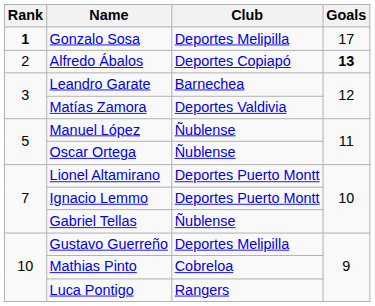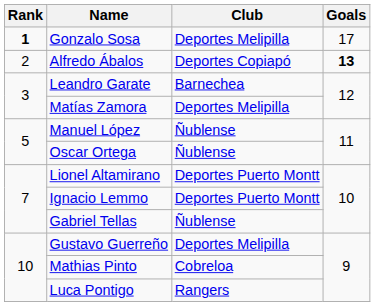 <table class="wikitable" border="1">
 <tr>
 <th>Rank</th>
 <th>Name</th>
 <th>Club</th>
 <th>Goals</th>
 </tr>
 <tr>
 <td align=center><strong>1</strong></td>
 <td> <a href='#'>Gonzalo Sosa</a></td>
 <td><a href='#'>Deportes Melipilla</a></td>
 <td align=center>17</td>
 </tr>
 <tr>
 <td align=center>2</td>
 <td> <a href='#'>Alfredo Ábalos</a></td>
 <td><a href='#'>Deportes Copiapó</a></td>
 <td align=center><strong>13</strong></td>
 </tr>
 <tr>
 <td rowspan=2 align=center>3</td>
 <td> <a href='#'>Leandro Garate</a></td>
 <td><a href='#'>Barnechea</a></td>
 <td rowspan=2 align=center>12</td>
 </tr>
 <tr>
 <td> <a href='#'>Matías Zamora</a></td>
-<td><a href='#'>Deportes Valdivia</a></td>
+<td><a href='#'>Deportes Melipilla</a></td>
 </tr>
 <tr>
 <td rowspan=2 align=center>5</td>
 <td> <a href='#'>Manuel López</a></td>
 <td><a href='#'>Ñublense</a></td>
 <td rowspan=2 align=center>11</td>
 </tr>
 <tr>
 <td> <a href='#'>Oscar Ortega</a></td>
 <td><a href='#'>Ñublense</a></td>
 </tr>
 <tr>
 <td rowspan=3 align=center>7</td>
 <td> <a href='#'>Lionel Altamirano</a></td>
 <td><a href='#'>Deportes Puerto Montt</a></td>
 <td rowspan=3 align=center>10</td>
 </tr>
 <tr>
 <td> <a href='#'>Ignacio Lemmo</a></td>
 <td><a href='#'>Deportes Puerto Montt</a></td>
 </tr>
 <tr>
 <td> <a href='#'>Gabriel Tellas</a></td>
 <td><a href='#'>Ñublense</a></td>
 </tr>
 <tr>
 <td rowspan=3 align=center>10</td>
 <td> <a href='#'>Gustavo Guerreño</a></td>
 <td><a href='#'>Deportes Melipilla</a></td>
 <td rowspan=3 align=center>9</td>
 </tr>
 <tr>
 <td> <a href='#'>Mathias Pinto</a></td>
 <td><a href='#'>Cobreloa</a></td>
 </tr>
 <tr>
 <td> <a href='#'>Luca Pontigo</a></td>
 <td><a href='#'>Rangers</a></td>
 </tr>
 </table>
